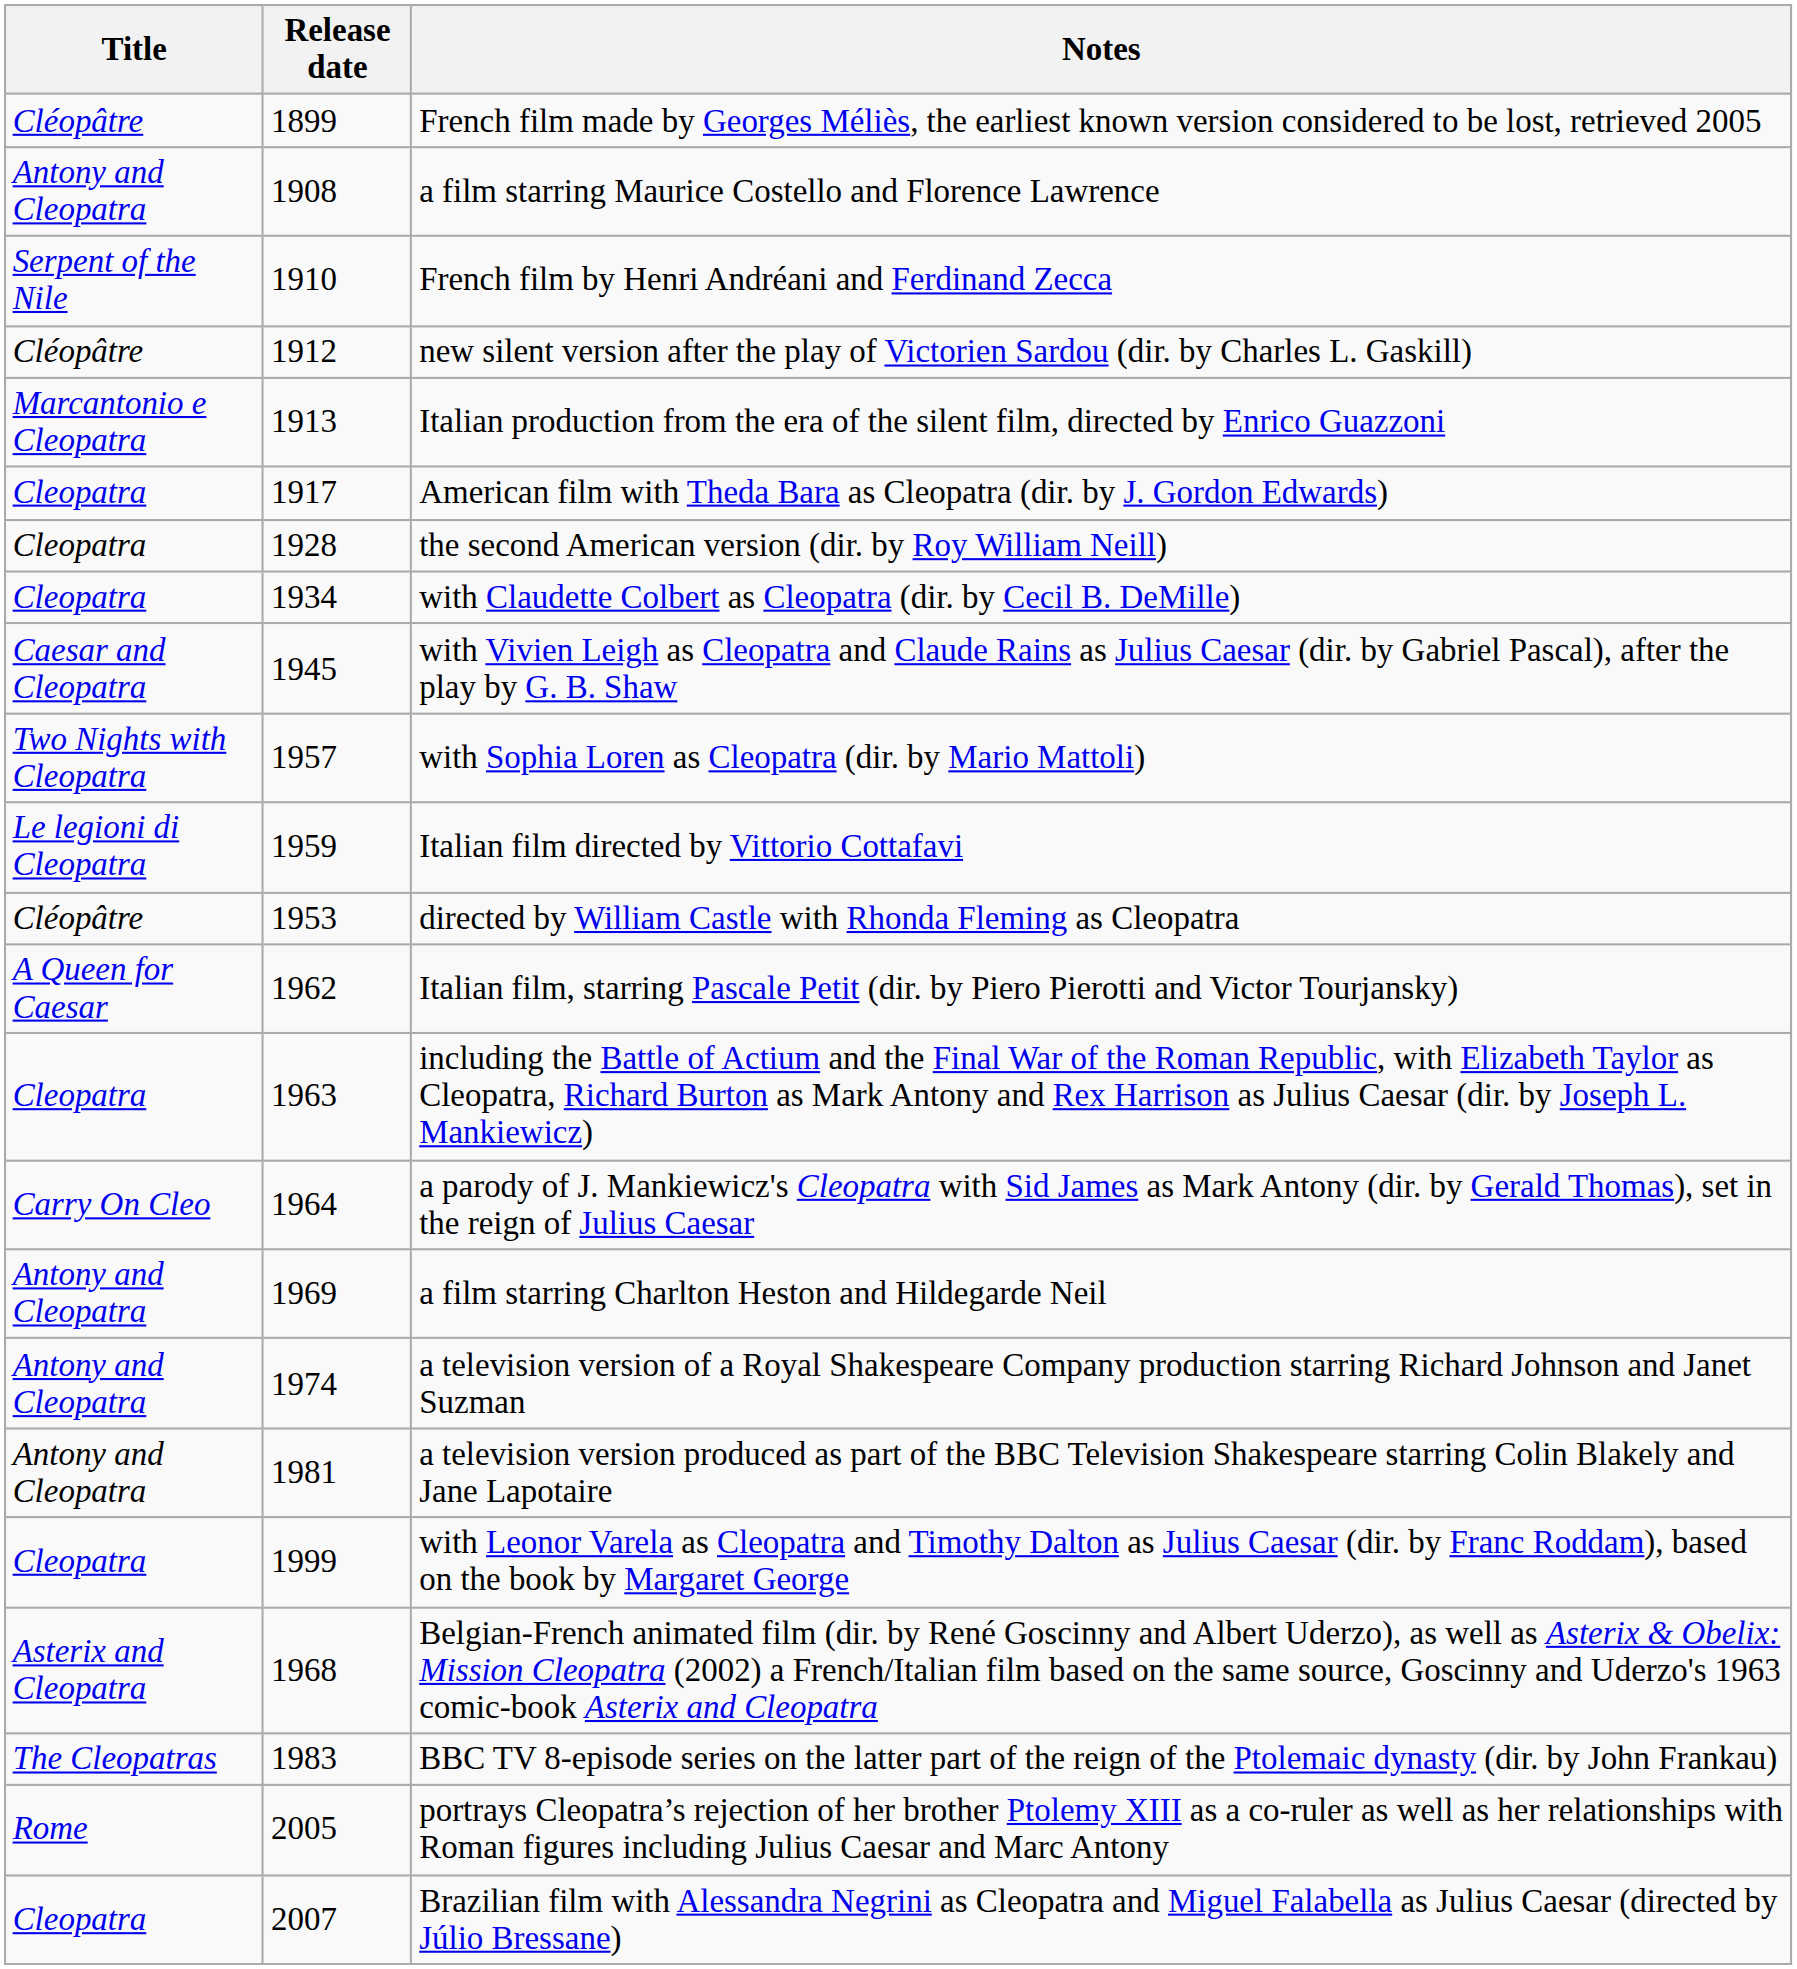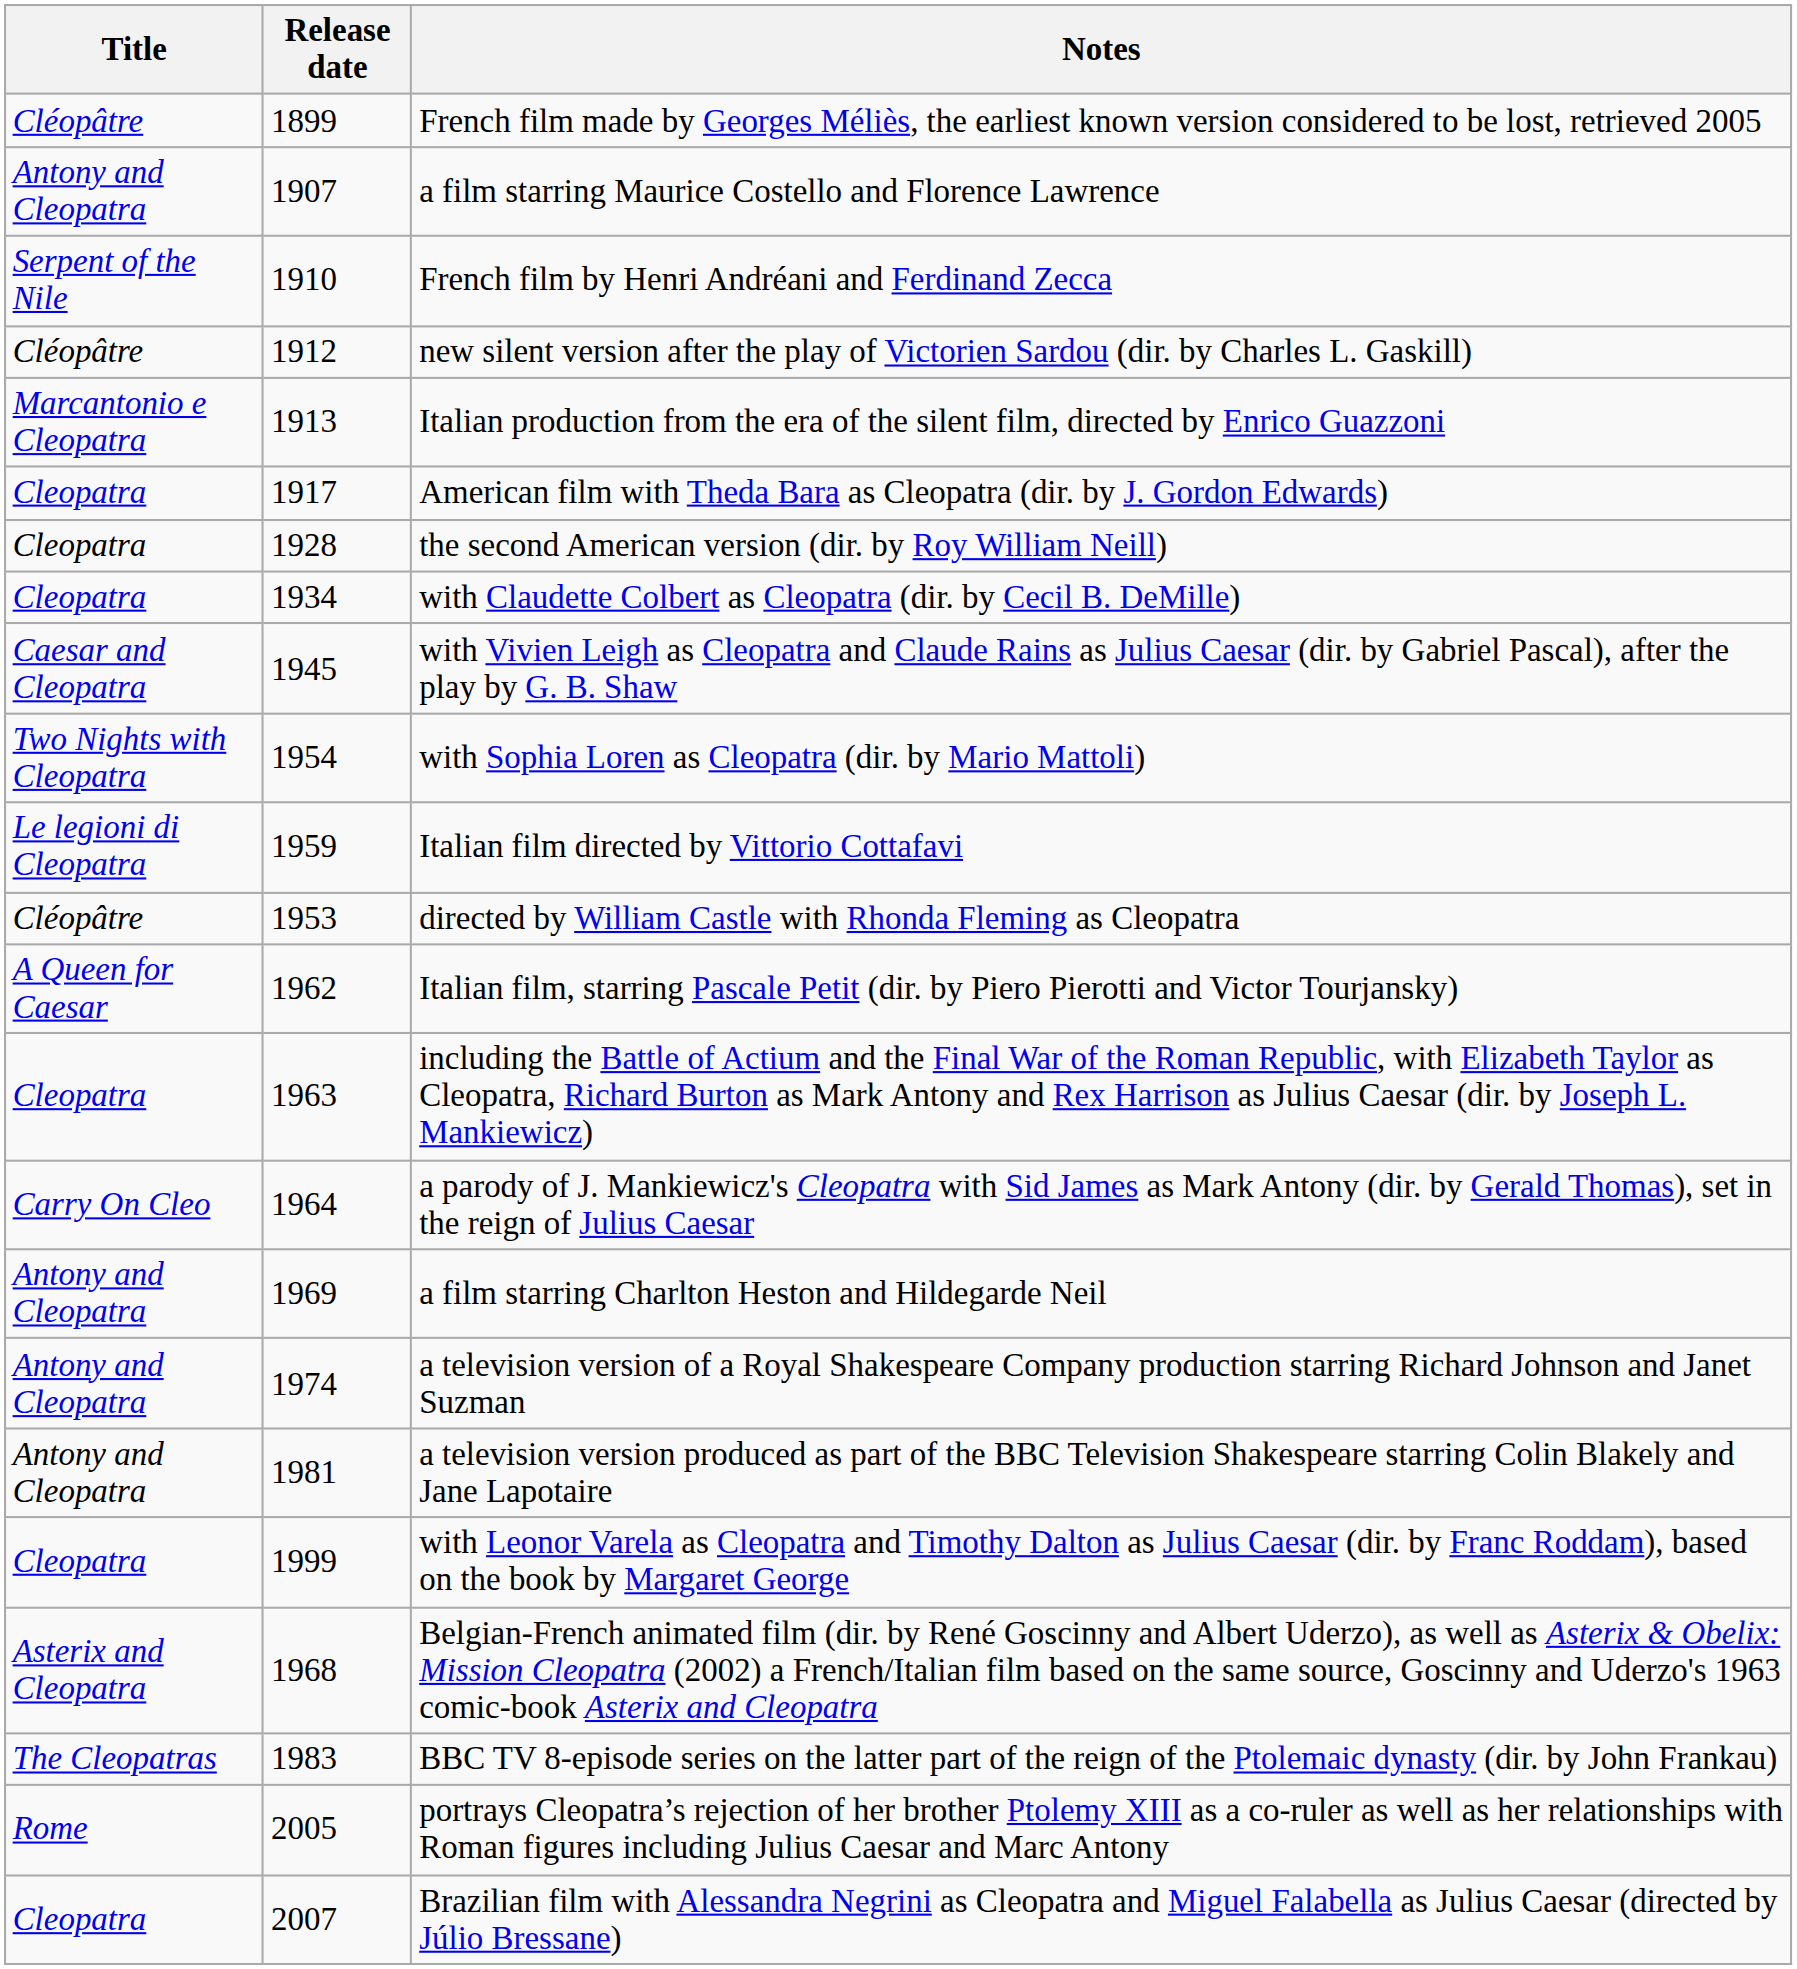 <table class="wikitable sortable">
 <tr>
 <th scope="col">Title</th>
 <th scope="col">Release date</th>
 <th scope="col" class="unsortable">Notes</th>
 </tr>
 <tr>
 <td><em><a href='#'>Cléopâtre</a></em></td>
 <td>1899</td>
 <td>French film made by <a href='#'>Georges Méliès</a>, the earliest known version considered to be lost, retrieved 2005</td>
 </tr>
 <tr>
 <td><em><a href='#'>Antony and Cleopatra</a></em></td>
-<td>1908</td>
+<td>1907</td>
 <td>a film starring Maurice Costello and Florence Lawrence</td>
 </tr>
 <tr>
 <td><em><a href='#'>Serpent of the Nile</a></em></td>
 <td>1910</td>
 <td>French film by Henri Andréani and <a href='#'>Ferdinand Zecca</a></td>
 </tr>
 <tr>
 <td><em>Cléopâtre</em></td>
 <td>1912</td>
 <td>new silent version after the play of <a href='#'>Victorien Sardou</a> (dir. by Charles L. Gaskill)</td>
 </tr>
 <tr>
 <td><em><a href='#'>Marcantonio e Cleopatra</a></em></td>
 <td>1913</td>
 <td>Italian production from the era of the silent film, directed by <a href='#'>Enrico Guazzoni</a></td>
 </tr>
 <tr>
 <td><em><a href='#'>Cleopatra</a></em></td>
 <td>1917</td>
 <td>American film with <a href='#'>Theda Bara</a> as Cleopatra (dir. by <a href='#'>J. Gordon Edwards</a>)</td>
 </tr>
 <tr>
 <td><em>Cleopatra</em></td>
 <td>1928</td>
 <td>the second American version (dir. by <a href='#'>Roy William Neill</a>)</td>
 </tr>
 <tr>
 <td><em><a href='#'>Cleopatra</a></em></td>
 <td>1934</td>
 <td>with <a href='#'>Claudette Colbert</a> as <a href='#'>Cleopatra</a> (dir. by <a href='#'>Cecil B. DeMille</a>)</td>
 </tr>
 <tr>
 <td><em><a href='#'>Caesar and Cleopatra</a></em></td>
 <td>1945</td>
 <td>with <a href='#'>Vivien Leigh</a> as <a href='#'>Cleopatra</a> and <a href='#'>Claude Rains</a> as <a href='#'>Julius Caesar</a> (dir. by Gabriel Pascal), after the play by <a href='#'>G. B. Shaw</a></td>
 </tr>
 <tr>
 <td><em><a href='#'>Two Nights with Cleopatra</a></em></td>
-<td>1957</td>
+<td>1954</td>
 <td>with <a href='#'>Sophia Loren</a> as <a href='#'>Cleopatra</a> (dir. by <a href='#'>Mario Mattoli</a>)</td>
 </tr>
 <tr>
 <td><em><a href='#'>Le legioni di Cleopatra</a></em></td>
 <td>1959</td>
 <td>Italian film directed by <a href='#'>Vittorio Cottafavi</a></td>
 </tr>
 <tr>
 <td><em>Cléopâtre</em></td>
 <td>1953</td>
 <td>directed by <a href='#'>William Castle</a> with <a href='#'>Rhonda Fleming</a> as Cleopatra</td>
 </tr>
 <tr>
 <td><em><a href='#'>A Queen for Caesar</a></em></td>
 <td>1962</td>
 <td>Italian film, starring <a href='#'>Pascale Petit</a> (dir. by Piero Pierotti and Victor Tourjansky)</td>
 </tr>
 <tr>
 <td><em><a href='#'>Cleopatra</a></em></td>
 <td>1963</td>
 <td>including the <a href='#'>Battle of Actium</a> and the <a href='#'>Final War of the Roman Republic</a>, with <a href='#'>Elizabeth Taylor</a> as Cleopatra, <a href='#'>Richard Burton</a> as Mark Antony and <a href='#'>Rex Harrison</a> as Julius Caesar (dir. by <a href='#'>Joseph L. Mankiewicz</a>)</td>
 </tr>
 <tr>
 <td><em><a href='#'>Carry On Cleo</a></em></td>
 <td>1964</td>
 <td>a parody of J. Mankiewicz's <em><a href='#'>Cleopatra</a></em> with <a href='#'>Sid James</a> as Mark Antony (dir. by <a href='#'>Gerald Thomas</a>), set in the reign of <a href='#'>Julius Caesar</a></td>
 </tr>
 <tr>
 <td><em><a href='#'>Antony and Cleopatra</a></em></td>
 <td>1969</td>
 <td>a film starring Charlton Heston and Hildegarde Neil</td>
 </tr>
 <tr>
 <td><em><a href='#'>Antony and Cleopatra</a></em></td>
 <td>1974</td>
 <td>a television version of a Royal Shakespeare Company production starring Richard Johnson and Janet Suzman</td>
 </tr>
 <tr>
 <td><em>Antony and Cleopatra</em></td>
 <td>1981</td>
 <td>a television version produced as part of the BBC Television Shakespeare starring Colin Blakely and Jane Lapotaire</td>
 </tr>
 <tr>
 <td><em><a href='#'>Cleopatra</a></em></td>
 <td>1999</td>
 <td>with <a href='#'>Leonor Varela</a> as <a href='#'>Cleopatra</a> and <a href='#'>Timothy Dalton</a> as <a href='#'>Julius Caesar</a> (dir. by <a href='#'>Franc Roddam</a>), based on the book by <a href='#'>Margaret George</a></td>
 </tr>
 <tr>
 <td><em><a href='#'>Asterix and Cleopatra</a></em></td>
 <td>1968</td>
 <td>Belgian-French animated film (dir. by René Goscinny and Albert Uderzo), as well as <em><a href='#'>Asterix & Obelix: Mission Cleopatra</a></em> (2002) a French/Italian film based on the same source, Goscinny and Uderzo's 1963 comic-book <em><a href='#'>Asterix and Cleopatra</a></em></td>
 </tr>
 <tr>
 <td><em><a href='#'>The Cleopatras</a></em></td>
 <td>1983</td>
 <td>BBC TV 8-episode series on the latter part of the reign of the <a href='#'>Ptolemaic dynasty</a> (dir. by John Frankau)</td>
 </tr>
 <tr>
 <td><em><a href='#'>Rome</a></em></td>
 <td>2005</td>
 <td>portrays Cleopatra’s rejection of her brother <a href='#'>Ptolemy XIII</a> as a co-ruler as well as her relationships with Roman figures including Julius Caesar and Marc Antony</td>
 </tr>
 <tr>
 <td><em><a href='#'>Cleopatra</a></em></td>
 <td>2007</td>
 <td>Brazilian film with <a href='#'>Alessandra Negrini</a> as Cleopatra and <a href='#'>Miguel Falabella</a> as Julius Caesar (directed by <a href='#'>Júlio Bressane</a>)</td>
 </tr>
 <tr>
 </tr>
 </table>
